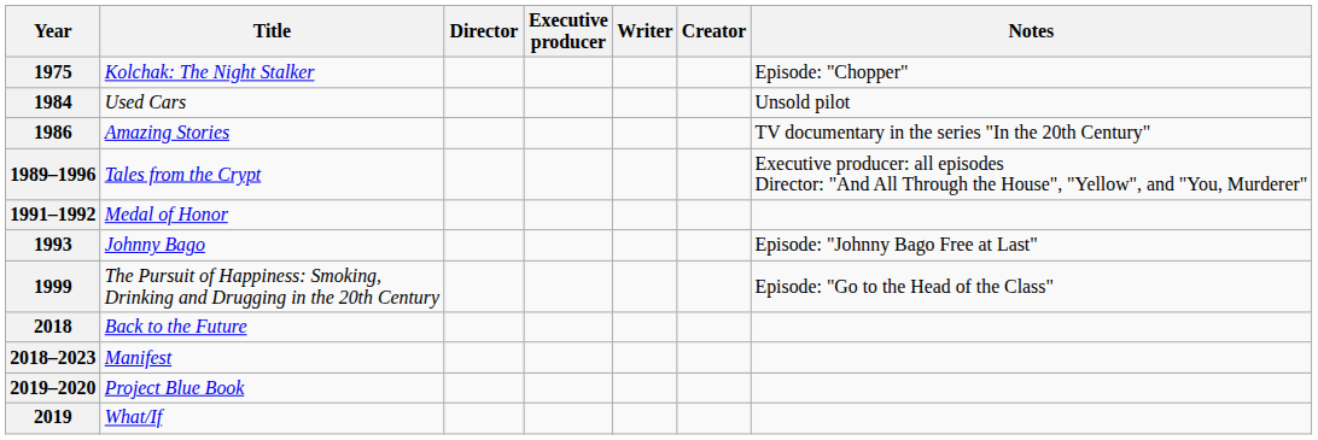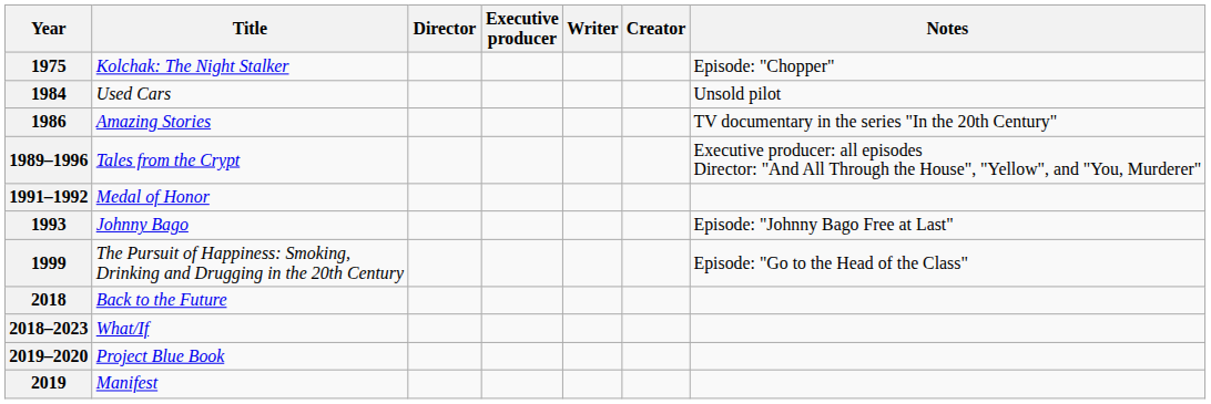 <table class="wikitable plainrowheaders">
 <tr>
 <th scope="col">Year</th>
 <th scope="col">Title</th>
 <th scope="col" width="60">Director</th>
 <th scope="col" width="60">Executive<br>producer</th>
 <th scope="col">Writer</th>
 <th scope="col">Creator</th>
 <th scope="col">Notes</th>
 </tr>
 <tr>
 <th scope="row">1975</th>
 <td><em><a href='#'>Kolchak: The Night Stalker</a></em></td>
 <td></td>
 <td></td>
 <td></td>
 <td></td>
 <td>Episode: "Chopper"</td>
 </tr>
 <tr>
 <th scope="row">1984</th>
 <td><em>Used Cars</em></td>
 <td></td>
 <td></td>
 <td></td>
 <td></td>
 <td>Unsold pilot</td>
 </tr>
 <tr>
 <th scope="row">1986</th>
 <td><em><a href='#'>Amazing Stories</a></em></td>
 <td></td>
 <td></td>
 <td></td>
 <td></td>
 <td>TV documentary in the series "In the 20th Century"</td>
 </tr>
 <tr>
 <th scope="row">1989–1996</th>
 <td><em><a href='#'>Tales from the Crypt</a></em></td>
 <td></td>
 <td></td>
 <td></td>
 <td></td>
 <td>Executive producer: all episodes<br>Director: "And All Through the House", "Yellow", and "You, Murderer"</td>
 </tr>
 <tr>
 <th scope="row">1991–1992</th>
 <td><em><a href='#'>Medal of Honor</a></em></td>
 <td></td>
 <td></td>
 <td></td>
 <td></td>
 <td></td>
 </tr>
 <tr>
 <th scope="row">1993</th>
 <td><em><a href='#'>Johnny Bago</a></em></td>
 <td></td>
 <td></td>
 <td></td>
 <td></td>
 <td>Episode: "Johnny Bago Free at Last"</td>
 </tr>
 <tr>
 <th scope="row">1999</th>
 <td><em>The Pursuit of Happiness: Smoking,<br>Drinking and Drugging in the 20th Century</em></td>
 <td></td>
 <td></td>
 <td></td>
 <td></td>
 <td>Episode: "Go to the Head of the Class"</td>
 </tr>
 <tr>
 <th scope="row">2018</th>
 <td><a href='#'><em>Back to the Future</em></a></td>
 <td></td>
 <td></td>
 <td></td>
 <td></td>
 <td></td>
 </tr>
 <tr>
 <th scope="row">2018–2023</th>
-<td><em><a href='#'>Manifest</a></em></td>
+<td><em><a href='#'>What/If</a></em></td>
 <td></td>
 <td></td>
 <td></td>
 <td></td>
 <td></td>
 </tr>
 <tr>
 <th scope="row">2019–2020</th>
 <td><em><a href='#'>Project Blue Book</a></em></td>
 <td></td>
 <td></td>
 <td></td>
 <td></td>
 <td></td>
 </tr>
 <tr>
 <th scope="row">2019</th>
-<td><em><a href='#'>What/If</a></em></td>
+<td><em><a href='#'>Manifest</a></em></td>
 <td></td>
 <td></td>
 <td></td>
 <td></td>
 <td></td>
 </tr>
 </table>
